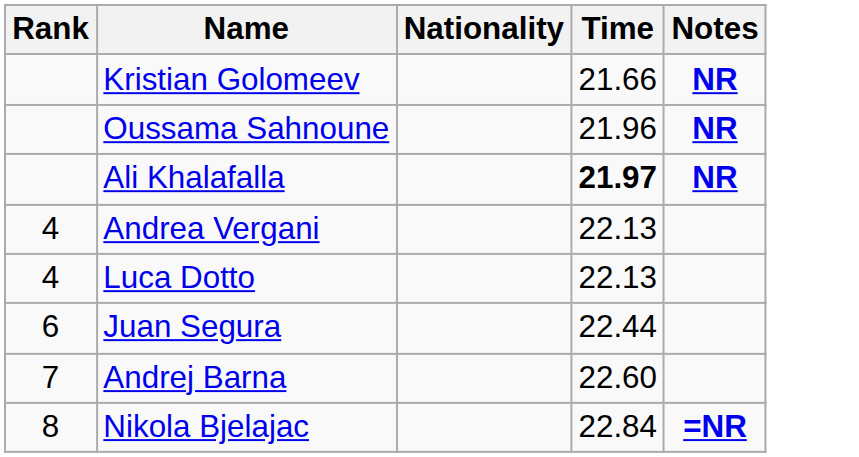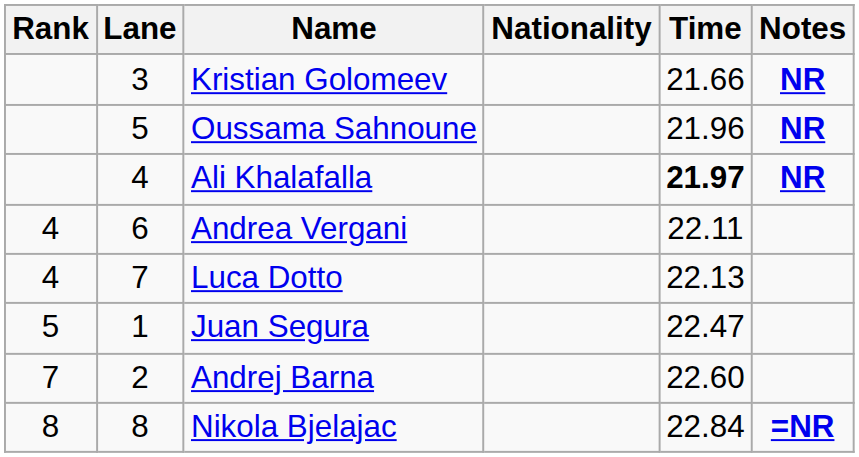 <table class="wikitable sortable" style="text-align:center">
 <tr>
 <th>Rank</th>
+<th>Lane</th>
 <th>Name</th>
 <th>Nationality</th>
 <th>Time</th>
 <th>Notes</th>
 </tr>
 <tr>
 <td></td>
+<td>3</td>
 <td align="left"><a href='#'>Kristian Golomeev</a></td>
 <td align="left"></td>
 <td>21.66</td>
 <td><strong><a href='#'>NR</a></strong></td>
 </tr>
 <tr>
 <td></td>
+<td>5</td>
 <td align="left"><a href='#'>Oussama Sahnoune</a></td>
 <td align="left"></td>
 <td>21.96</td>
 <td><strong><a href='#'>NR</a></strong></td>
 </tr>
 <tr>
 <td></td>
+<td>4</td>
 <td align="left"><a href='#'>Ali Khalafalla</a></td>
 <td align="left"></td>
 <td><strong>21.97</strong></td>
 <td><strong><a href='#'>NR</a></strong></td>
 </tr>
 <tr>
 <td>4</td>
+<td>6</td>
 <td align="left"><a href='#'>Andrea Vergani</a></td>
 <td align="left"></td>
-<td>22.13</td>
+<td>22.11</td>
 <td></td>
 </tr>
 <tr>
 <td>4</td>
+<td>7</td>
 <td align="left"><a href='#'>Luca Dotto</a></td>
 <td align="left"></td>
 <td>22.13</td>
 <td></td>
 </tr>
 <tr>
-<td>6</td>
+<td>5</td>
+<td>1</td>
 <td align="left"><a href='#'>Juan Segura</a></td>
 <td align="left"></td>
-<td>22.44</td>
+<td>22.47</td>
 <td></td>
 </tr>
 <tr>
 <td>7</td>
+<td>2</td>
 <td align="left"><a href='#'>Andrej Barna</a></td>
 <td align="left"></td>
 <td>22.60</td>
 <td></td>
 </tr>
 <tr>
 <td>8</td>
+<td>8</td>
 <td align="left"><a href='#'>Nikola Bjelajac</a></td>
 <td align="left"></td>
 <td>22.84</td>
 <td><strong><a href='#'>=NR</a></strong></td>
 </tr>
 </table>
